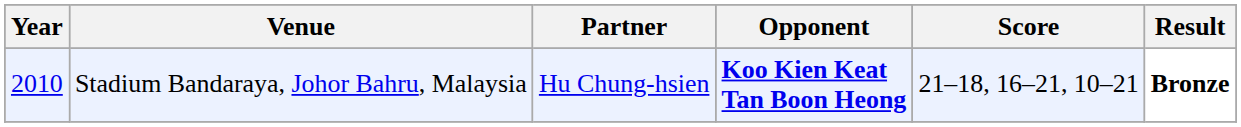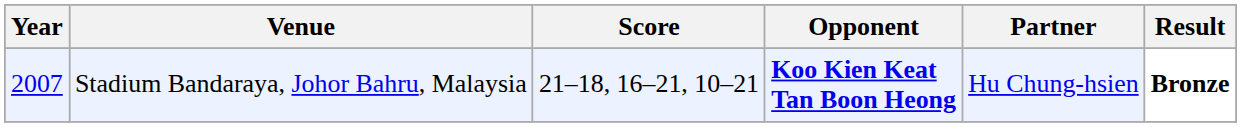 <table class="sortable wikitable" style="font-size: 90%;">
 <tr>
 <th>Year</th>
 <th>Venue</th>
+<th>Score</th>
+<th>Opponent</th>
 <th>Partner</th>
-<th>Opponent</th>
-<th>Score</th>
 <th>Result</th>
 </tr>
 <tr style="background:#ECF2FF">
-<td align="center"><a href='#'>2010</a></td>
+<td align="center"><a href='#'>2007</a></td>
 <td align="left">Stadium Bandaraya, <a href='#'>Johor Bahru</a>, Malaysia</td>
+<td align="left">21–18, 16–21, 10–21</td>
+<td align="left"><strong> <a href='#'>Koo Kien Keat</a><br> <a href='#'>Tan Boon Heong</a></strong></td>
 <td align="left"> <a href='#'>Hu Chung-hsien</a></td>
-<td align="left"><strong> <a href='#'>Koo Kien Keat</a><br> <a href='#'>Tan Boon Heong</a></strong></td>
-<td align="left">21–18, 16–21, 10–21</td>
 <td style="text-align:left; background:white"> <strong>Bronze</strong></td>
 </tr>
 </table>
